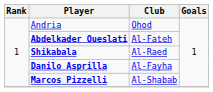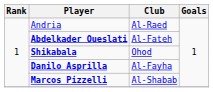 <table class="wikitable sortable" style="text-align:center">
 <tr>
 <th>Rank</th>
 <th>Player</th>
 <th>Club</th>
 <th>Goals</th>
 </tr>
 <tr>
 <td rowspan="5">1</td>
 <td align="left"> <a href='#'>Andria</a></td>
-<td align="left"><a href='#'>Ohod</a></td>
+<td align="left"><a href='#'>Al-Raed</a></td>
 <td rowspan="5">1</td>
 </tr>
 <tr>
 <td align="left"> <strong><a href='#'>Abdelkader Oueslati</a></strong></td>
 <td align="left"><a href='#'>Al-Fateh</a></td>
 </tr>
 <tr>
 <td align="left"> <strong><a href='#'>Shikabala</a></strong></td>
-<td align="left"><a href='#'>Al-Raed</a></td>
+<td align="left"><a href='#'>Ohod</a></td>
 </tr>
 <tr>
 <td align="left"> <strong><a href='#'>Danilo Asprilla</a></strong></td>
 <td align="left"><a href='#'>Al-Fayha</a></td>
 </tr>
 <tr>
 <td align="left"> <strong><a href='#'>Marcos Pizzelli</a></strong></td>
 <td align="left"><a href='#'>Al-Shabab</a></td>
 </tr>
 <tr>
 </tr>
 </table>
